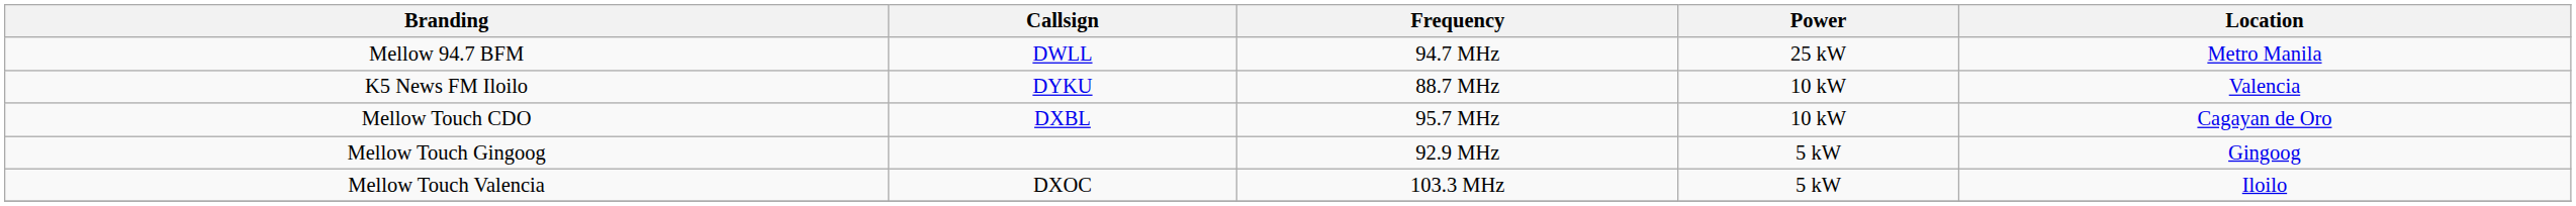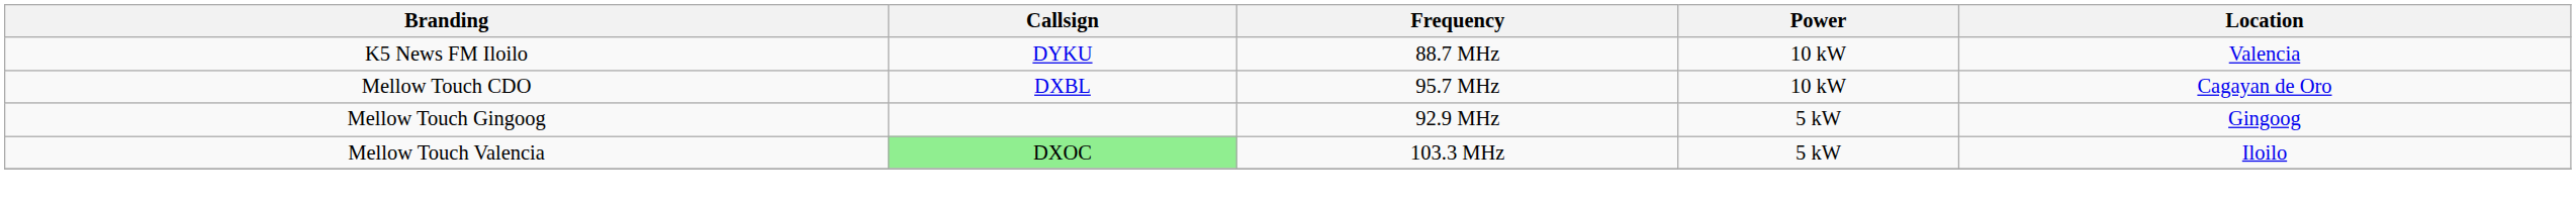 <table class="wikitable" style="width:100%; text-align:center;"style="width:100%; text-align:center;">
 <tr>
 <th>Branding</th>
 <th>Callsign</th>
 <th>Frequency</th>
 <th>Power</th>
 <th>Location</th>
-</tr>
-<tr>
-<td>Mellow 94.7 BFM</td>
-<td><a href='#'>DWLL</a></td>
-<td>94.7 MHz</td>
-<td>25 kW</td>
-<td><a href='#'>Metro Manila</a></td>
 </tr>
 <tr>
 <td>K5 News FM Iloilo</td>
 <td><a href='#'>DYKU</a></td>
 <td>88.7 MHz</td>
 <td>10 kW</td>
 <td><a href='#'>Valencia</a></td>
 </tr>
 <tr>
 <td>Mellow Touch CDO</td>
 <td><a href='#'>DXBL</a></td>
 <td>95.7 MHz</td>
 <td>10 kW</td>
 <td><a href='#'>Cagayan de Oro</a></td>
 </tr>
 <tr>
 <td>Mellow Touch Gingoog</td>
 <td></td>
 <td>92.9 MHz</td>
 <td>5 kW</td>
 <td><a href='#'>Gingoog</a></td>
 </tr>
 <tr>
 <td>Mellow Touch Valencia</td>
-<td>DXOC</td>
+<td style="background: lightgreen;">DXOC</td>
 <td>103.3 MHz</td>
 <td>5 kW</td>
 <td><a href='#'>Iloilo</a></td>
 </tr>
 <tr>
 </tr>
 </table>
